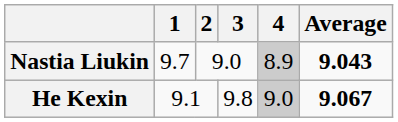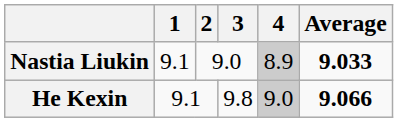 <table class="wikitable" style="text-align:center;">
 <tr>
 <th></th>
 <th>1</th>
 <th>2</th>
 <th>3</th>
 <th>4</th>
 <th>Average</th>
 </tr>
 <tr>
 <th>Nastia Liukin</th>
-<td>9.7</td>
+<td>9.1</td>
 <td colspan="2">9.0</td>
 <td style="background:#CCCCCC">8.9</td>
-<td><strong>9.043</strong></td>
+<td><strong>9.033</strong></td>
 </tr>
 <tr>
 <th>He Kexin</th>
 <td colspan="2">9.1</td>
 <td>9.8</td>
 <td style="background:#CCCCCC">9.0</td>
-<td><strong>9.067</strong></td>
+<td><strong>9.066</strong></td>
 </tr>
 </table>
